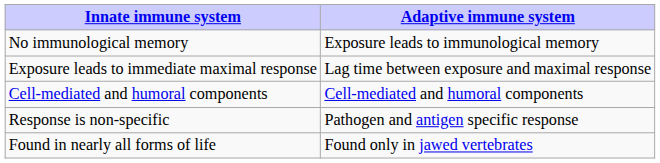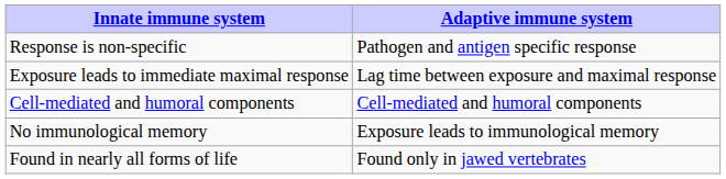 <table class="wikitable center" style="margin: 1em auto;">
 <tr>
 <th scope="col" style="background:#ccccff;"><a href='#'>Innate immune system</a></th>
 <th scope="col" style="background:#ccccff;"><a href='#'>Adaptive immune system</a></th>
 </tr>
 <tr>
-<td>No immunological memory</td>
-<td>Exposure leads to immunological memory</td>
+<td>Response is non-specific</td>
+<td>Pathogen and <a href='#'>antigen</a> specific response</td>
 </tr>
 <tr>
 <td>Exposure leads to immediate maximal response</td>
 <td>Lag time between exposure and maximal response</td>
 </tr>
 <tr>
 <td><a href='#'>Cell-mediated</a> and <a href='#'>humoral</a> components</td>
 <td><a href='#'>Cell-mediated</a> and <a href='#'>humoral</a> components</td>
 </tr>
 <tr>
-<td>Response is non-specific</td>
-<td>Pathogen and <a href='#'>antigen</a> specific response</td>
+<td>No immunological memory</td>
+<td>Exposure leads to immunological memory</td>
 </tr>
 <tr>
 <td>Found in nearly all forms of life</td>
 <td>Found only in <a href='#'>jawed vertebrates</a></td>
 </tr>
 </table>
